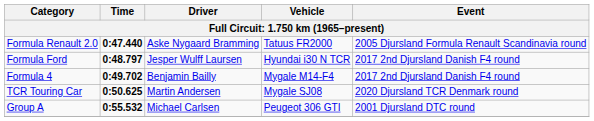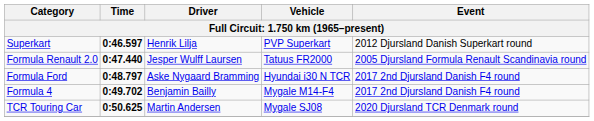 <table class="wikitable">
 <tr>
 <th>Category</th>
 <th>Time</th>
 <th>Driver</th>
 <th>Vehicle</th>
 <th>Event</th>
 </tr>
 <tr>
 <th colspan=5>Full Circuit: 1.750 km (1965–present)</th>
 </tr>
 <tr>
+<td><a href='#'>Superkart</a></td>
+<td><strong>0:46.597</strong></td>
+<td><a href='#'>Henrik Lilja</a></td>
+<td><a href='#'>PVP Superkart</a></td>
+<td>2012 Djursland Danish Superkart round</td>
+</tr>
+<tr>
 <td><a href='#'>Formula Renault 2.0</a></td>
 <td><strong>0:47.440</strong></td>
-<td><a href='#'>Aske Nygaard Bramming</a></td>
+<td><a href='#'>Jesper Wulff Laursen</a></td>
 <td><a href='#'>Tatuus FR2000</a></td>
 <td><a href='#'>2005 Djursland Formula Renault Scandinavia round</a></td>
 </tr>
 <tr>
 <td><a href='#'>Formula Ford</a></td>
 <td><strong>0:48.797</strong></td>
-<td><a href='#'>Jesper Wulff Laursen</a></td>
+<td><a href='#'>Aske Nygaard Bramming</a></td>
 <td><a href='#'>Hyundai i30 N TCR</a></td>
 <td><a href='#'>2017 2nd Djursland Danish F4 round</a></td>
 </tr>
 <tr>
 <td><a href='#'>Formula 4</a></td>
 <td><strong>0:49.702</strong></td>
 <td><a href='#'>Benjamin Bailly</a></td>
 <td><a href='#'>Mygale M14-F4</a></td>
 <td><a href='#'>2017 2nd Djursland Danish F4 round</a></td>
 </tr>
 <tr>
 <td><a href='#'>TCR Touring Car</a></td>
 <td><strong>0:50.625</strong></td>
 <td><a href='#'>Martin Andersen</a></td>
 <td><a href='#'>Mygale SJ08</a></td>
 <td><a href='#'>2020 Djursland TCR Denmark round</a></td>
 </tr>
 <tr>
-<td><a href='#'>Group A</a></td>
-<td><strong>0:55.532</strong></td>
-<td><a href='#'>Michael Carlsen</a></td>
-<td><a href='#'>Peugeot 306 GTI</a></td>
-<td><a href='#'>2001 Djursland DTC round</a></td>
-</tr>
-<tr>
 </tr>
 </table>
